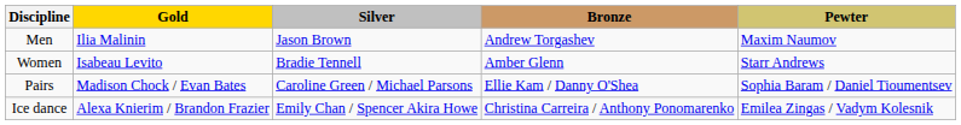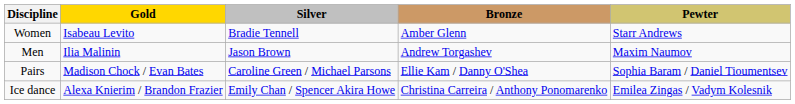 <table class="wikitable">
 <tr>
 <th>Discipline</th>
 <td align=center bgcolor=gold><strong>Gold</strong></td>
 <td align=center bgcolor=silver><strong>Silver</strong></td>
 <td align=center bgcolor=cc9966><strong>Bronze</strong></td>
 <td align=center bgcolor=d1c571><strong>Pewter</strong></td>
 </tr>
 <tr>
+<td align=center>Women</td>
+<td><a href='#'>Isabeau Levito</a></td>
+<td><a href='#'>Bradie Tennell</a></td>
+<td><a href='#'>Amber Glenn</a></td>
+<td><a href='#'>Starr Andrews</a></td>
+</tr>
+<tr>
 <td align=center>Men</td>
 <td><a href='#'>Ilia Malinin</a></td>
 <td><a href='#'>Jason Brown</a></td>
 <td><a href='#'>Andrew Torgashev</a></td>
 <td><a href='#'>Maxim Naumov</a></td>
-</tr>
-<tr>
-<td align=center>Women</td>
-<td><a href='#'>Isabeau Levito</a></td>
-<td><a href='#'>Bradie Tennell</a></td>
-<td><a href='#'>Amber Glenn</a></td>
-<td><a href='#'>Starr Andrews</a></td>
 </tr>
 <tr>
 <td align=center>Pairs</td>
 <td><a href='#'>Madison Chock</a> / <a href='#'>Evan Bates</a></td>
 <td><a href='#'>Caroline Green</a> / <a href='#'>Michael Parsons</a></td>
 <td><a href='#'>Ellie Kam</a> / <a href='#'>Danny O'Shea</a></td>
 <td><a href='#'>Sophia Baram</a> / <a href='#'>Daniel Tioumentsev</a></td>
 </tr>
 <tr>
 <td align=center>Ice dance</td>
 <td><a href='#'>Alexa Knierim</a> / <a href='#'>Brandon Frazier</a></td>
 <td><a href='#'>Emily Chan</a> / <a href='#'>Spencer Akira Howe</a></td>
 <td><a href='#'>Christina Carreira</a> / <a href='#'>Anthony Ponomarenko</a></td>
 <td><a href='#'>Emilea Zingas</a> / <a href='#'>Vadym Kolesnik</a></td>
 </tr>
 </table>
